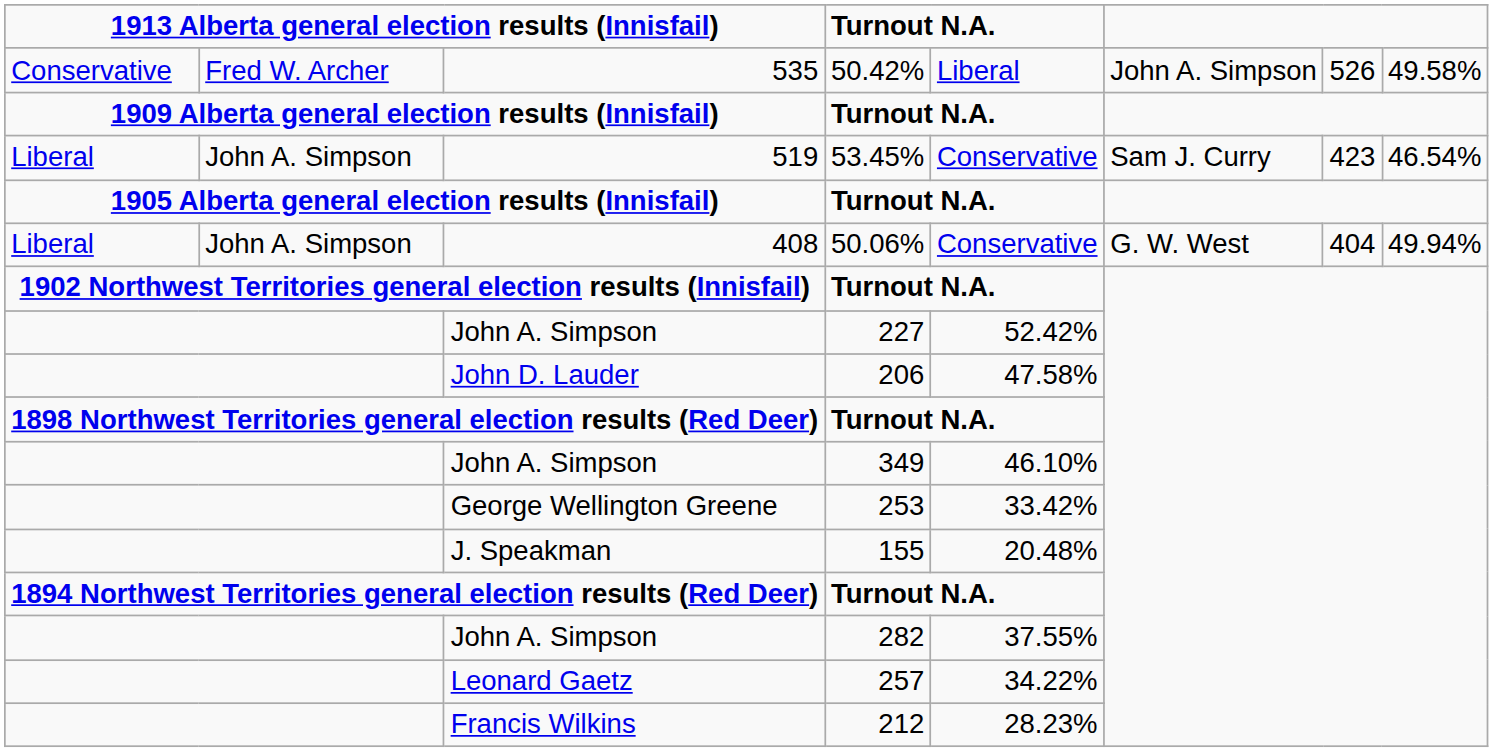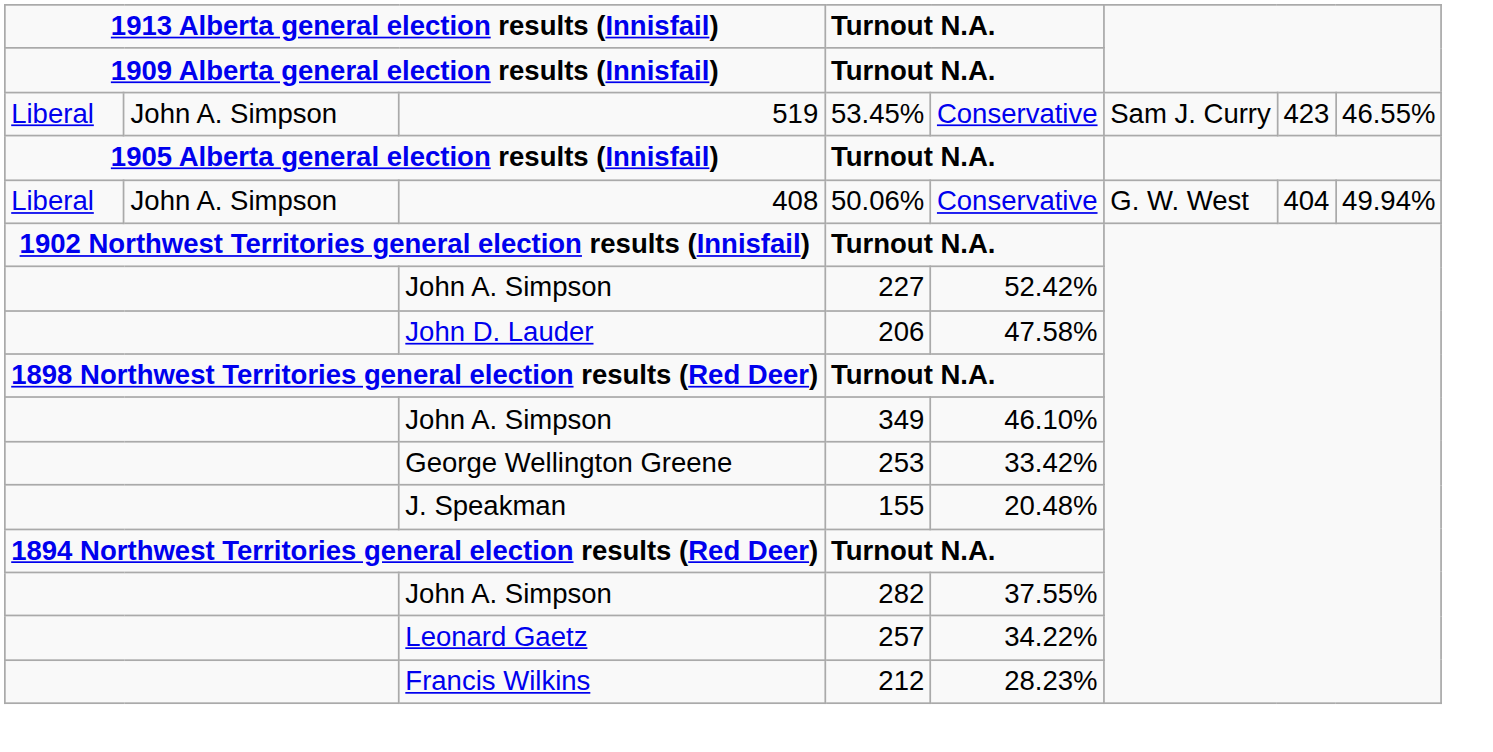 <table class="wikitable" border="1">
 <tr>
 <td colspan="3" align=center><strong><a href='#'>1913 Alberta general election</a> results (<a href='#'>Innisfail</a>)</strong></td>
 <td colspan="2"><span><strong>Turnout N.A.</strong></span></td>
-</tr>
-<tr>
-<td><a href='#'>Conservative</a></td>
-<td><a href='#'>Fred W. Archer</a></td>
-<td align="right">535</td>
-<td align="right">50.42%<br></td>
-<td><a href='#'>Liberal</a></td>
-<td>John A. Simpson</td>
-<td align="right">526</td>
-<td align="right">49.58%</td>
 </tr>
 <tr>
 <td colspan="3" align=center><strong><a href='#'>1909 Alberta general election</a> results (<a href='#'>Innisfail</a>)</strong></td>
 <td colspan="2"><span><strong>Turnout N.A.</strong></span></td>
 </tr>
 <tr>
 <td><a href='#'>Liberal</a></td>
 <td>John A. Simpson</td>
 <td align="right">519</td>
 <td align="right">53.45%<br></td>
 <td><a href='#'>Conservative</a></td>
 <td>Sam J. Curry</td>
 <td align="right">423</td>
-<td align="right">46.54%</td>
+<td align="right">46.55%</td>
 </tr>
 <tr>
 <td colspan="3" align=center><strong><a href='#'>1905 Alberta general election</a> results (<a href='#'>Innisfail</a>)</strong></td>
 <td colspan="2"><span><strong>Turnout N.A.</strong></span></td>
 </tr>
 <tr>
 <td><a href='#'>Liberal</a></td>
 <td>John A. Simpson</td>
 <td align="right">408</td>
 <td align="right">50.06%<br></td>
 <td><a href='#'>Conservative</a></td>
 <td>G. W. West</td>
 <td align="right">404</td>
 <td align="right">49.94%</td>
 </tr>
 <tr>
 <td colspan="3" align=center><strong><a href='#'>1902 Northwest Territories general election</a> results (<a href='#'>Innisfail</a>)</strong></td>
 <td colspan="2"><span><strong>Turnout N.A.</strong></span></td>
 </tr>
 <tr>
 <td colspan="2"></td>
 <td>John A. Simpson</td>
 <td align="right">227</td>
 <td align="right">52.42%</td>
 </tr>
 <tr>
 <td colspan="2"></td>
 <td><a href='#'>John D. Lauder</a></td>
 <td align="right">206</td>
 <td align="right">47.58%</td>
 </tr>
 <tr>
 <td colspan="3" align=center><strong><a href='#'>1898 Northwest Territories general election</a> results (<a href='#'>Red Deer</a>)</strong></td>
 <td colspan="2"><span><strong>Turnout N.A.</strong></span></td>
 </tr>
 <tr>
 <td colspan="2"></td>
 <td>John A. Simpson</td>
 <td align="right">349</td>
 <td align="right">46.10%</td>
 </tr>
 <tr>
 <td colspan="2"></td>
 <td>George Wellington Greene</td>
 <td align="right">253</td>
 <td align="right">33.42%</td>
 </tr>
 <tr>
 <td colspan="2"></td>
 <td>J. Speakman</td>
 <td align="right">155</td>
 <td align="right">20.48%</td>
 </tr>
 <tr>
 <td colspan="3" align=center><strong><a href='#'>1894 Northwest Territories general election</a> results (<a href='#'>Red Deer</a>)</strong></td>
 <td colspan="2"><span><strong>Turnout N.A.</strong></span></td>
 </tr>
 <tr>
 <td colspan="2"></td>
 <td>John A. Simpson</td>
 <td align="right">282</td>
 <td align="right">37.55%</td>
 </tr>
 <tr>
 <td colspan="2"></td>
 <td><a href='#'>Leonard Gaetz</a></td>
 <td align="right">257</td>
 <td align="right">34.22%</td>
 </tr>
 <tr>
 <td colspan="2"></td>
 <td><a href='#'>Francis Wilkins</a></td>
 <td align="right">212</td>
 <td align="right">28.23%</td>
 </tr>
 </table>
